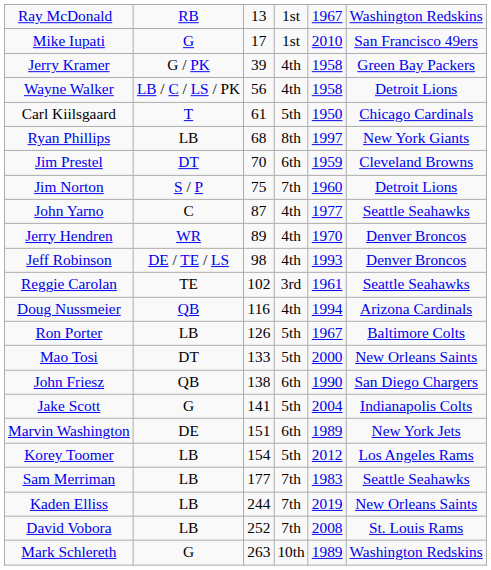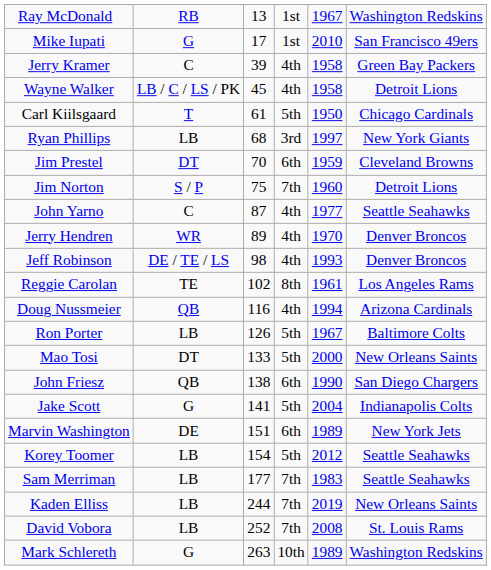 <table class="wikitable" style="text-align:center">
 <tr>
 </tr>
 <tr>
 <td><a href='#'>Ray McDonald</a>  </td>
 <td><a href='#'>RB</a></td>
 <td>13</td>
 <td>1st</td>
 <td><a href='#'>1967</a></td>
 <td><a href='#'>Washington Redskins</a></td>
 </tr>
 <tr>
 <td><a href='#'>Mike Iupati</a></td>
 <td><a href='#'>G</a></td>
 <td>17</td>
 <td>1st</td>
 <td><a href='#'>2010</a></td>
 <td><a href='#'>San Francisco 49ers</a></td>
 </tr>
 <tr>
 <td><a href='#'>Jerry Kramer</a></td>
-<td>G / <a href='#'>PK</a></td>
+<td>C</td>
 <td>39</td>
 <td>4th</td>
 <td><a href='#'>1958</a></td>
 <td><a href='#'>Green Bay Packers</a></td>
 </tr>
 <tr>
 <td><a href='#'>Wayne Walker</a></td>
 <td><a href='#'>LB</a> / <a href='#'>C</a> / <a href='#'>LS</a> / PK</td>
-<td>56</td>
+<td>45</td>
 <td>4th</td>
 <td><a href='#'>1958</a></td>
 <td><a href='#'>Detroit Lions</a></td>
 </tr>
 <tr>
 <td>Carl Kiilsgaard</td>
 <td><a href='#'>T</a></td>
 <td>61</td>
 <td>5th</td>
 <td><a href='#'>1950</a></td>
 <td><a href='#'>Chicago Cardinals</a></td>
 </tr>
 <tr>
 <td><a href='#'>Ryan Phillips</a></td>
 <td>LB</td>
 <td>68</td>
-<td>8th</td>
+<td>3rd</td>
 <td><a href='#'>1997</a></td>
 <td><a href='#'>New York Giants</a></td>
 </tr>
 <tr>
 <td><a href='#'>Jim Prestel</a></td>
 <td><a href='#'>DT</a></td>
 <td>70</td>
 <td>6th</td>
 <td><a href='#'>1959</a></td>
 <td><a href='#'>Cleveland Browns</a></td>
 </tr>
 <tr>
 <td><a href='#'>Jim Norton</a></td>
 <td><a href='#'>S</a> / <a href='#'>P</a></td>
 <td>75</td>
 <td>7th</td>
 <td><a href='#'>1960</a></td>
 <td><a href='#'>Detroit Lions</a></td>
 </tr>
 <tr>
 <td><a href='#'>John Yarno</a></td>
 <td>C</td>
 <td>87</td>
 <td>4th</td>
 <td><a href='#'>1977</a></td>
 <td><a href='#'>Seattle Seahawks</a></td>
 </tr>
 <tr>
 <td><a href='#'>Jerry Hendren</a></td>
 <td><a href='#'>WR</a></td>
 <td>89</td>
 <td>4th</td>
 <td><a href='#'>1970</a></td>
 <td><a href='#'>Denver Broncos</a></td>
 </tr>
 <tr>
 <td><a href='#'>Jeff Robinson</a></td>
 <td><a href='#'>DE</a> / <a href='#'>TE</a> / <a href='#'>LS</a></td>
 <td>98</td>
 <td>4th</td>
 <td><a href='#'>1993</a></td>
 <td><a href='#'>Denver Broncos</a></td>
 </tr>
 <tr>
 <td><a href='#'>Reggie Carolan</a></td>
 <td>TE</td>
 <td>102</td>
-<td>3rd</td>
+<td>8th</td>
 <td><a href='#'>1961</a></td>
-<td><a href='#'>Seattle Seahawks</a></td>
+<td><a href='#'>Los Angeles Rams</a></td>
 </tr>
 <tr>
 <td><a href='#'>Doug Nussmeier</a></td>
 <td><a href='#'>QB</a></td>
 <td>116</td>
 <td>4th</td>
 <td><a href='#'>1994</a></td>
 <td><a href='#'>Arizona Cardinals</a></td>
 </tr>
 <tr>
 <td><a href='#'>Ron Porter</a></td>
 <td>LB</td>
 <td>126</td>
 <td>5th</td>
 <td><a href='#'>1967</a></td>
 <td><a href='#'>Baltimore Colts</a></td>
 </tr>
 <tr>
 <td><a href='#'>Mao Tosi</a></td>
 <td>DT</td>
 <td>133</td>
 <td>5th</td>
 <td><a href='#'>2000</a></td>
 <td><a href='#'>New Orleans Saints</a></td>
 </tr>
 <tr>
 <td><a href='#'>John Friesz</a></td>
 <td>QB</td>
 <td>138</td>
 <td>6th</td>
 <td><a href='#'>1990</a></td>
 <td><a href='#'>San Diego Chargers</a></td>
 </tr>
 <tr>
 <td><a href='#'>Jake Scott</a></td>
 <td>G</td>
 <td>141</td>
 <td>5th</td>
 <td><a href='#'>2004</a></td>
 <td><a href='#'>Indianapolis Colts</a></td>
 </tr>
 <tr>
 <td><a href='#'>Marvin Washington</a></td>
 <td>DE</td>
 <td>151</td>
 <td>6th</td>
 <td><a href='#'>1989</a></td>
 <td><a href='#'>New York Jets</a></td>
 </tr>
 <tr>
 <td><a href='#'>Korey Toomer</a></td>
 <td>LB</td>
 <td>154</td>
 <td>5th</td>
 <td><a href='#'>2012</a></td>
-<td><a href='#'>Los Angeles Rams</a></td>
+<td><a href='#'>Seattle Seahawks</a></td>
 </tr>
 <tr>
 <td><a href='#'>Sam Merriman</a></td>
 <td>LB</td>
 <td>177</td>
 <td>7th</td>
 <td><a href='#'>1983</a></td>
 <td><a href='#'>Seattle Seahawks</a></td>
 </tr>
 <tr>
 <td><a href='#'>Kaden Elliss</a></td>
 <td>LB</td>
 <td>244</td>
 <td>7th</td>
 <td><a href='#'>2019</a></td>
 <td><a href='#'>New Orleans Saints</a></td>
 </tr>
 <tr>
 <td><a href='#'>David Vobora</a></td>
 <td>LB</td>
 <td>252</td>
 <td>7th</td>
 <td><a href='#'>2008</a></td>
 <td><a href='#'>St. Louis Rams</a></td>
 </tr>
 <tr>
 <td><a href='#'>Mark Schlereth</a></td>
 <td>G</td>
 <td>263</td>
 <td>10th</td>
 <td><a href='#'>1989</a></td>
 <td><a href='#'>Washington Redskins</a></td>
 </tr>
 </table>
